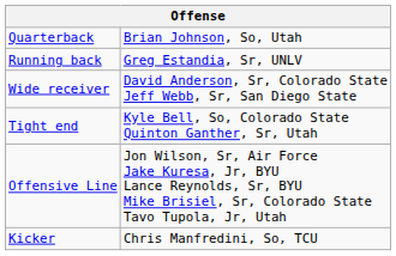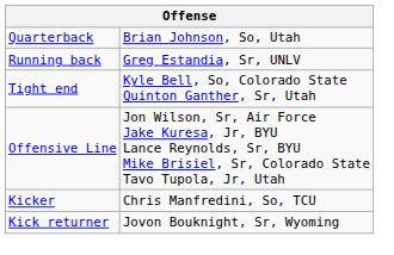 <table class="wikitable" style="font-size: 90%;">
 <tr>
 <th colspan="2">Offense</th>
 </tr>
 <tr>
 <td><a href='#'>Quarterback</a></td>
 <td><a href='#'>Brian Johnson</a>, So, Utah</td>
 </tr>
 <tr>
 <td><a href='#'>Running back</a></td>
 <td><a href='#'>Greg Estandia</a>, Sr, UNLV</td>
 </tr>
 <tr>
-<td><a href='#'>Wide receiver</a></td>
-<td><a href='#'>David Anderson</a>, Sr, Colorado State<br><a href='#'>Jeff Webb</a>, Sr, San Diego State</td>
-</tr>
-<tr>
 <td><a href='#'>Tight end</a></td>
 <td><a href='#'>Kyle Bell</a>, So, Colorado State<br><a href='#'>Quinton Ganther</a>, Sr, Utah</td>
 </tr>
 <tr>
 <td><a href='#'>Offensive Line</a></td>
 <td>Jon Wilson, Sr, Air Force<br><a href='#'>Jake Kuresa</a>, Jr, BYU<br>Lance Reynolds, Sr, BYU<br><a href='#'>Mike Brisiel</a>, Sr, Colorado State<br>Tavo Tupola, Jr, Utah</td>
 </tr>
 <tr>
 <td><a href='#'>Kicker</a></td>
 <td>Chris Manfredini, So, TCU</td>
 </tr>
+<tr>
+<td><a href='#'>Kick returner</a></td>
+<td>Jovon Bouknight, Sr, Wyoming</td>
+</tr>
 </table>
